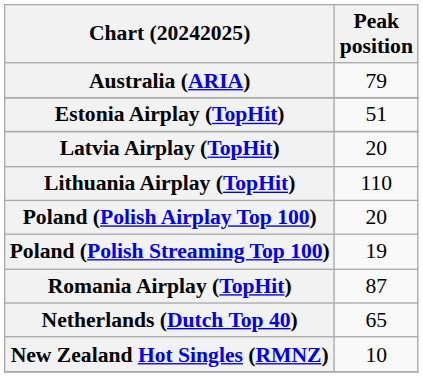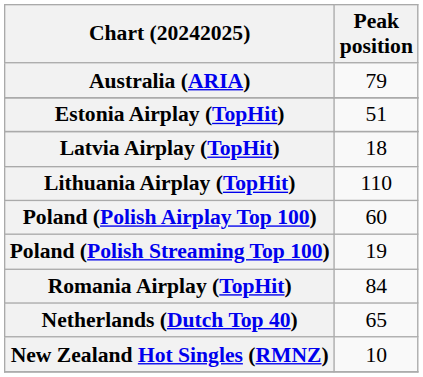 <table class="wikitable sortable plainrowheaders" style="text-align:center">
 <tr>
 <th scope="col">Chart (20242025)</th>
 <th scope="col">Peak<br>position</th>
 </tr>
 <tr>
 <th scope="row">Australia (<a href='#'>ARIA</a>)</th>
 <td>79</td>
 </tr>
 <tr>
 </tr>
 <tr>
 <th scope="row">Estonia Airplay (<a href='#'>TopHit</a>)</th>
 <td>51</td>
 </tr>
 <tr>
 </tr>
 <tr>
 </tr>
 <tr>
 <th scope="row">Latvia Airplay (<a href='#'>TopHit</a>)</th>
-<td>20</td>
+<td>18</td>
 </tr>
 <tr>
 <th scope="row">Lithuania Airplay (<a href='#'>TopHit</a>)</th>
 <td>110</td>
 </tr>
 <tr>
 <th scope="row">Poland (<a href='#'>Polish Airplay Top 100</a>)</th>
-<td>20</td>
+<td>60</td>
 </tr>
 <tr>
 <th scope="row">Poland (<a href='#'>Polish Streaming Top 100</a>)</th>
 <td>19</td>
 </tr>
 <tr>
 <th scope="row">Romania Airplay (<a href='#'>TopHit</a>)</th>
-<td>87</td>
+<td>84</td>
 </tr>
 <tr>
 <th scope="row">Netherlands (<a href='#'>Dutch Top 40</a>)</th>
 <td>65</td>
 </tr>
 <tr>
 <th scope="row">New Zealand <a href='#'>Hot Singles</a> (<a href='#'>RMNZ</a>)</th>
 <td>10</td>
 </tr>
 <tr>
 </tr>
 </table>
